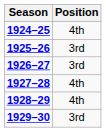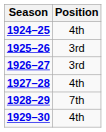 <table class="wikitable" style="text-align:center;">
 <tr>
 <th><strong>Season</strong></th>
 <th><strong>Position</strong></th>
 </tr>
 <tr --->
 <td><strong><a href='#'>1924–25</a></strong></td>
 <td>4th</td>
 </tr>
 <tr --->
 <td><strong><a href='#'>1925–26</a></strong></td>
 <td>3rd</td>
 </tr>
 <tr --->
 <td><strong><a href='#'>1926–27</a></strong></td>
 <td>3rd</td>
 </tr>
 <tr --->
 <td><strong><a href='#'>1927–28</a></strong></td>
 <td>4th</td>
 </tr>
 <tr --->
 <td><strong><a href='#'>1928–29</a></strong></td>
-<td>4th</td>
+<td>7th</td>
 </tr>
 <tr --->
 <td><strong><a href='#'>1929–30</a></strong></td>
-<td>3rd</td>
+<td>4th</td>
 </tr>
 </table>
